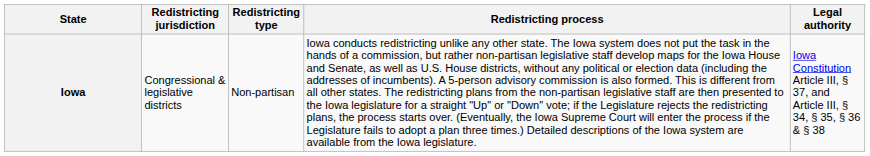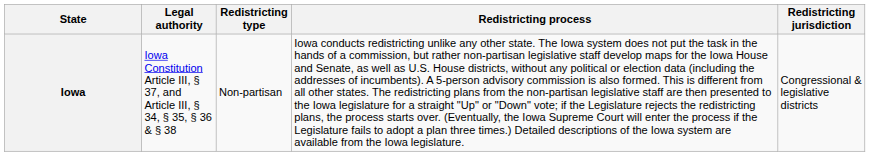 <table class="wikitable">
 <tr>
 <th scope="col" style="width:12em;">State</th>
-<th scope="col">Redistricting jurisdiction</th>
+<th scope="col">Legal authority</th>
 <th scope="col">Redistricting type</th>
 <th scope="col">Redistricting process</th>
-<th scope="col">Legal authority</th>
+<th scope="col">Redistricting jurisdiction</th>
 </tr>
 <tr>
 <th scope="row">Iowa</th>
-<td>Congressional & legislative districts</td>
+<td><a href='#'>Iowa Constitution</a><br>Article III, § 37, and<br>Article III, § 34, § 35, § 36 & § 38</td>
 <td>Non-partisan</td>
 <td>Iowa conducts redistricting unlike any other state. The Iowa system does not put the task in the hands of a commission, but rather non-partisan legislative staff develop maps for the Iowa House and Senate, as well as U.S. House districts, without any political or election data (including the addresses of incumbents). A 5-person advisory commission is also formed. This is different from all other states. The redistricting plans from the non-partisan legislative staff are then presented to the Iowa legislature for a straight "Up" or "Down" vote; if the Legislature rejects the redistricting plans, the process starts over. (Eventually, the Iowa Supreme Court will enter the process if the Legislature fails to adopt a plan three times.) Detailed descriptions of the Iowa system are available from the Iowa legislature.</td>
-<td><a href='#'>Iowa Constitution</a><br>Article III, § 37, and<br>Article III, § 34, § 35, § 36 & § 38</td>
+<td>Congressional & legislative districts</td>
 </tr>
 </table>
